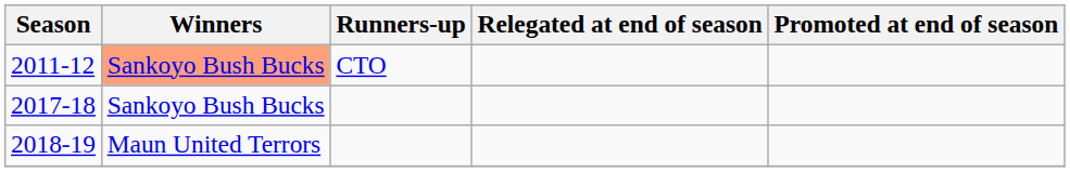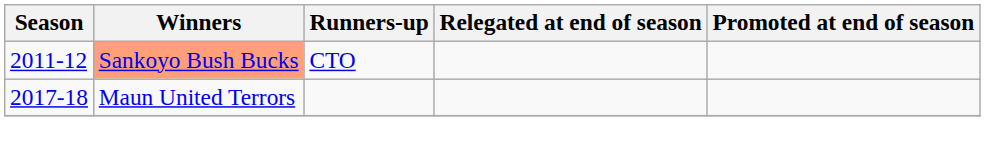 <table class="wikitable sortable">
 <tr>
 <th>Season</th>
 <th>Winners</th>
 <th>Runners-up</th>
 <th>Relegated at end of season</th>
 <th>Promoted at end of season</th>
 </tr>
 <tr>
 <td><a href='#'>2011-12</a></td>
 <td style="background: lightsalmon;"><a href='#'>Sankoyo Bush Bucks</a></td>
 <td><a href='#'>CTO</a></td>
 <td></td>
 <td></td>
 </tr>
 <tr>
 <td><a href='#'>2017-18</a></td>
-<td><a href='#'>Sankoyo Bush Bucks</a></td>
-<td></td>
-<td></td>
-<td></td>
-</tr>
-<tr>
-<td><a href='#'>2018-19</a></td>
 <td><a href='#'>Maun United Terrors</a></td>
 <td></td>
 <td></td>
 <td></td>
 </tr>
 <tr>
 </tr>
 </table>
